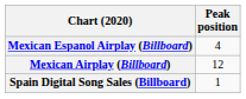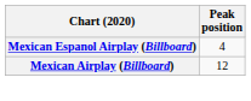 <table class="wikitable sortable plainrowheaders" style="text-align:center">
 <tr>
 <th scope="col">Chart (2020)</th>
 <th scope="col">Peak<br>position</th>
 </tr>
 <tr>
 <th scope="row"><a href='#'>Mexican Espanol Airplay</a> (<em><a href='#'>Billboard</a></em>)</th>
 <td>4</td>
 </tr>
 <tr>
 <th scope="row"><a href='#'>Mexican Airplay</a> (<em><a href='#'>Billboard</a></em>)</th>
 <td>12</td>
 </tr>
-<tr>
-<th scope="row">Spain Digital Song Sales (<a href='#'>Billboard</a>)</th>
-<td>1</td>
-</tr>
 </table>
